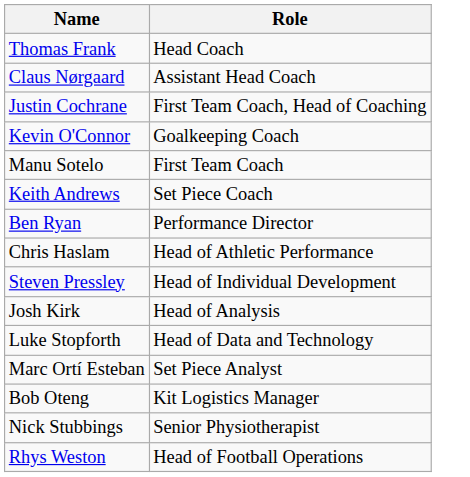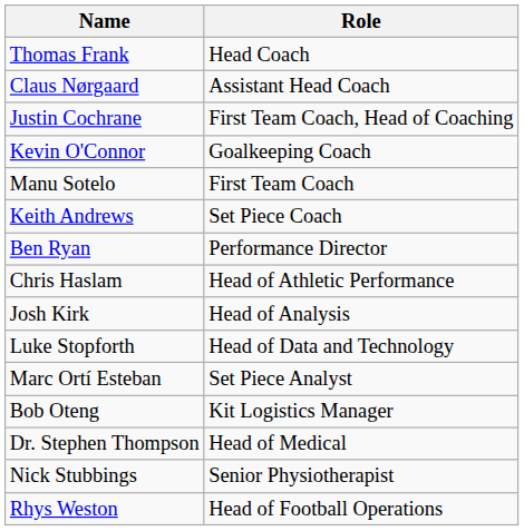 <table class="wikitable">
 <tr>
 <th>Name</th>
 <th>Role</th>
 </tr>
 <tr>
 <td> <a href='#'>Thomas Frank</a></td>
 <td>Head Coach</td>
 </tr>
 <tr>
 <td> <a href='#'>Claus Nørgaard</a></td>
 <td>Assistant Head Coach</td>
 </tr>
 <tr>
 <td> <a href='#'>Justin Cochrane</a></td>
 <td>First Team Coach, Head of Coaching</td>
 </tr>
 <tr>
 <td> <a href='#'>Kevin O'Connor</a></td>
 <td>Goalkeeping Coach</td>
 </tr>
 <tr>
 <td> Manu Sotelo</td>
 <td>First Team Coach</td>
 </tr>
 <tr>
 <td> <a href='#'>Keith Andrews</a></td>
 <td>Set Piece Coach</td>
 </tr>
 <tr>
 <td><a href='#'>Ben Ryan</a></td>
 <td>Performance Director</td>
 </tr>
 <tr>
 <td>Chris Haslam</td>
 <td>Head of Athletic Performance</td>
 </tr>
 <tr>
-<td><a href='#'>Steven Pressley</a></td>
-<td>Head of Individual Development</td>
-</tr>
-<tr>
 <td>Josh Kirk</td>
 <td>Head of Analysis</td>
 </tr>
 <tr>
 <td>Luke Stopforth</td>
 <td>Head of Data and Technology</td>
 </tr>
 <tr>
 <td> Marc Ortí Esteban</td>
 <td>Set Piece Analyst</td>
 </tr>
 <tr>
 <td>Bob Oteng</td>
 <td>Kit Logistics Manager</td>
 </tr>
 <tr>
+<td>Dr. Stephen Thompson</td>
+<td>Head of Medical</td>
+</tr>
+<tr>
 <td>Nick Stubbings</td>
 <td>Senior Physiotherapist</td>
 </tr>
 <tr>
 <td><a href='#'>Rhys Weston</a></td>
 <td>Head of Football Operations</td>
 </tr>
 </table>
